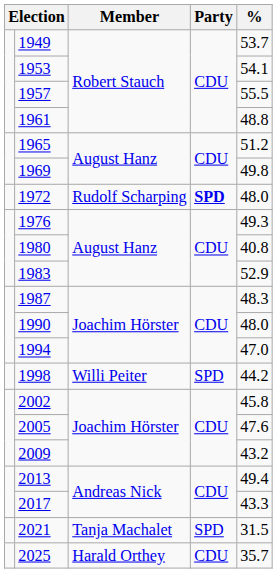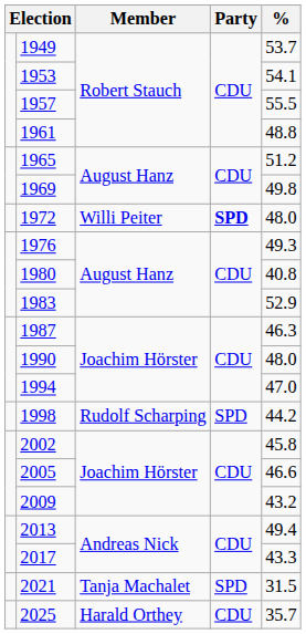 <table class=wikitable>
 <tr>
 <th colspan=2>Election</th>
 <th>Member</th>
 <th>Party</th>
 <th>%</th>
 </tr>
 <tr>
 <td rowspan=4 bgcolor=></td>
 <td><a href='#'>1949</a></td>
 <td rowspan=4><a href='#'>Robert Stauch</a></td>
 <td rowspan=4><a href='#'>CDU</a></td>
 <td align=right>53.7</td>
 </tr>
 <tr>
 <td><a href='#'>1953</a></td>
 <td align=right>54.1</td>
 </tr>
 <tr>
 <td><a href='#'>1957</a></td>
 <td align=right>55.5</td>
 </tr>
 <tr>
 <td><a href='#'>1961</a></td>
 <td align=right>48.8</td>
 </tr>
 <tr>
 <td rowspan=2 bgcolor=></td>
 <td><a href='#'>1965</a></td>
 <td rowspan=2><a href='#'>August Hanz</a></td>
 <td rowspan=2><a href='#'>CDU</a></td>
 <td align=right>51.2</td>
 </tr>
 <tr>
 <td><a href='#'>1969</a></td>
 <td align=right>49.8</td>
 </tr>
 <tr>
 <td bgcolor=></td>
 <td><a href='#'>1972</a></td>
-<td><a href='#'>Rudolf Scharping</a></td>
+<td><a href='#'>Willi Peiter</a></td>
 <td><strong><a href='#'>SPD</a></strong></td>
 <td align=right>48.0</td>
 </tr>
 <tr>
 <td rowspan=3 bgcolor=></td>
 <td><a href='#'>1976</a></td>
 <td rowspan=3><a href='#'>August Hanz</a></td>
 <td rowspan=3><a href='#'>CDU</a></td>
 <td align=right>49.3</td>
 </tr>
 <tr>
 <td><a href='#'>1980</a></td>
 <td align=right>40.8</td>
 </tr>
 <tr>
 <td><a href='#'>1983</a></td>
 <td align=right>52.9</td>
 </tr>
 <tr>
 <td rowspan=3 bgcolor=></td>
 <td><a href='#'>1987</a></td>
 <td rowspan=3><a href='#'>Joachim Hörster</a></td>
 <td rowspan=3><a href='#'>CDU</a></td>
-<td align=right>48.3</td>
+<td align=right>46.3</td>
 </tr>
 <tr>
 <td><a href='#'>1990</a></td>
 <td align=right>48.0</td>
 </tr>
 <tr>
 <td><a href='#'>1994</a></td>
 <td align=right>47.0</td>
 </tr>
 <tr>
 <td bgcolor=></td>
 <td><a href='#'>1998</a></td>
-<td><a href='#'>Willi Peiter</a></td>
+<td><a href='#'>Rudolf Scharping</a></td>
 <td><a href='#'>SPD</a></td>
 <td align=right>44.2</td>
 </tr>
 <tr>
 <td rowspan=3 bgcolor=></td>
 <td><a href='#'>2002</a></td>
 <td rowspan=3><a href='#'>Joachim Hörster</a></td>
 <td rowspan=3><a href='#'>CDU</a></td>
 <td align=right>45.8</td>
 </tr>
 <tr>
 <td><a href='#'>2005</a></td>
-<td align=right>47.6</td>
+<td align=right>46.6</td>
 </tr>
 <tr>
 <td><a href='#'>2009</a></td>
 <td align=right>43.2</td>
 </tr>
 <tr>
 <td rowspan=2 bgcolor=></td>
 <td><a href='#'>2013</a></td>
 <td rowspan=2><a href='#'>Andreas Nick</a></td>
 <td rowspan=2><a href='#'>CDU</a></td>
 <td align=right>49.4</td>
 </tr>
 <tr>
 <td><a href='#'>2017</a></td>
 <td align=right>43.3</td>
 </tr>
 <tr>
 <td bgcolor=></td>
 <td><a href='#'>2021</a></td>
 <td><a href='#'>Tanja Machalet</a></td>
 <td><a href='#'>SPD</a></td>
 <td align=right>31.5</td>
 </tr>
 <tr>
 <td bgcolor=></td>
 <td><a href='#'>2025</a></td>
 <td><a href='#'>Harald Orthey</a></td>
 <td><a href='#'>CDU</a></td>
 <td align=right>35.7</td>
 </tr>
 </table>
